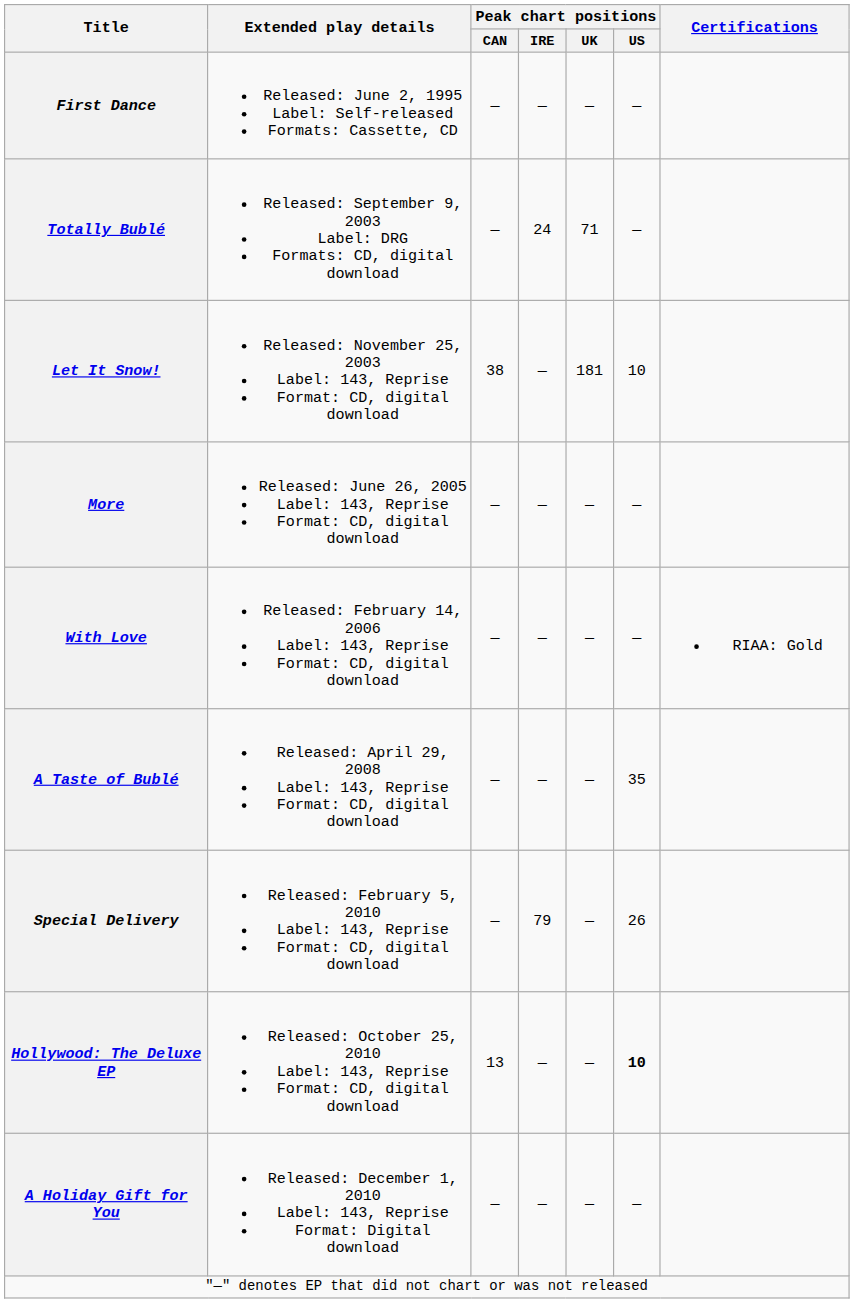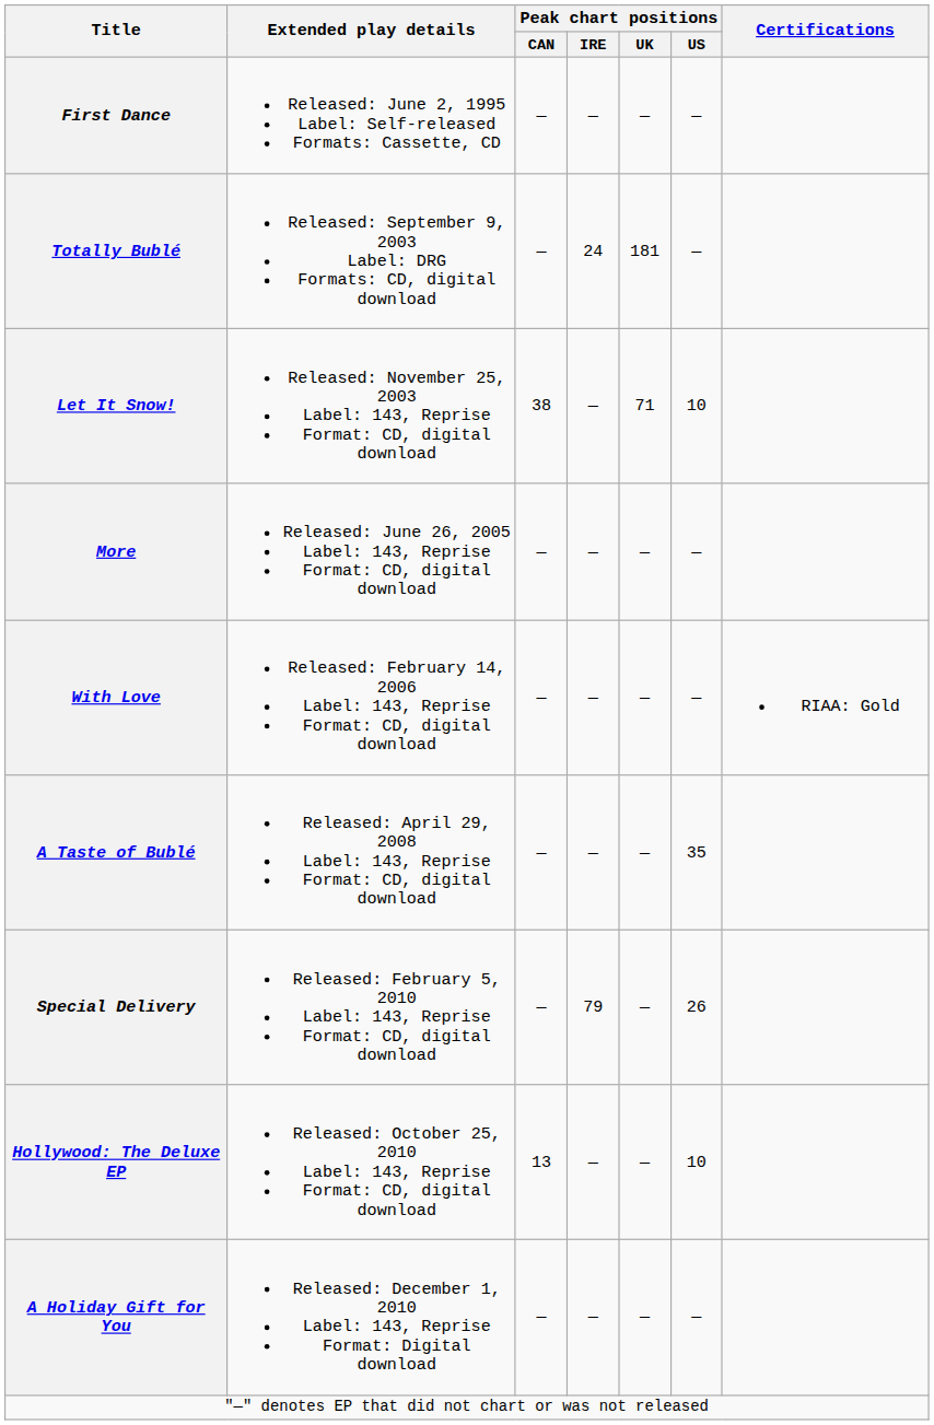 <table class="wikitable plainrowheaders" style="text-align:center;">
 <tr>
 <th scope="col" rowspan="2" style="width:13em;">Title</th>
 <th scope="col" rowspan="2" style="width:17em;">Extended play details</th>
 <th scope="col" colspan="4">Peak chart positions</th>
 <th scope="col" rowspan="2" style="width:12em;"><a href='#'>Certifications</a></th>
 </tr>
 <tr>
 <th scope="col" style="width:3em;font-size:90%;">CAN<br></th>
 <th scope="col" style="width:3em;font-size:90%;">IRE<br></th>
 <th scope="col" style="width:3em;font-size:90%;">UK<br></th>
 <th scope="col" style="width:3em;font-size:90%;">US<br></th>
 </tr>
 <tr>
 <th scope="row"><em>First Dance</em></th>
 <td><br><ul><li>Released: June 2, 1995</li><li>Label: Self-released</li><li>Formats: Cassette, CD</li></ul></td>
 <td>—</td>
 <td>—</td>
 <td>—</td>
 <td>—</td>
 <td></td>
 </tr>
 <tr>
 <th scope="row"><em><a href='#'>Totally Bublé</a></em></th>
 <td><br><ul><li>Released: September 9, 2003</li><li>Label: DRG</li><li>Formats: CD, digital download</li></ul></td>
 <td>—</td>
 <td>24</td>
-<td>71</td>
+<td>181</td>
 <td>—</td>
 <td></td>
 </tr>
 <tr>
 <th scope="row"><em><a href='#'>Let It Snow!</a></em></th>
 <td><br><ul><li>Released: November 25, 2003</li><li>Label: 143, Reprise</li><li>Format: CD, digital download</li></ul></td>
 <td>38</td>
 <td>—</td>
-<td>181</td>
+<td>71</td>
 <td>10</td>
 <td></td>
 </tr>
 <tr>
 <th scope="row"><em><a href='#'>More</a></em></th>
 <td><br><ul><li>Released: June 26, 2005</li><li>Label: 143, Reprise</li><li>Format: CD, digital download</li></ul></td>
 <td>—</td>
 <td>—</td>
 <td>—</td>
 <td>—</td>
 <td></td>
 </tr>
 <tr>
 <th scope="row"><em><a href='#'>With Love</a></em></th>
 <td><br><ul><li>Released: February 14, 2006</li><li>Label: 143, Reprise</li><li>Format: CD, digital download</li></ul></td>
 <td>—</td>
 <td>—</td>
 <td>—</td>
 <td>—</td>
 <td><br><ul><li>RIAA: Gold</li></ul></td>
 </tr>
 <tr>
 <th scope="row"><em><a href='#'>A Taste of Bublé</a></em></th>
 <td><br><ul><li>Released: April 29, 2008</li><li>Label: 143, Reprise</li><li>Format: CD, digital download</li></ul></td>
 <td>—</td>
 <td>—</td>
 <td>—</td>
 <td>35</td>
 <td></td>
 </tr>
 <tr>
 <th scope="row"><em>Special Delivery</em></th>
 <td><br><ul><li>Released: February 5, 2010</li><li>Label: 143, Reprise</li><li>Format: CD, digital download</li></ul></td>
 <td>—</td>
 <td>79</td>
 <td>—</td>
 <td>26</td>
 <td></td>
 </tr>
 <tr>
 <th scope="row"><em><a href='#'>Hollywood: The Deluxe EP</a></em></th>
 <td><br><ul><li>Released: October 25, 2010</li><li>Label: 143, Reprise</li><li>Format: CD, digital download</li></ul></td>
 <td>13</td>
 <td>—</td>
 <td>—</td>
-<td><strong>10</strong></td>
+<td>10</td>
 <td></td>
 </tr>
 <tr>
 <th scope="row"><em><a href='#'>A Holiday Gift for You</a></em></th>
 <td><br><ul><li>Released: December 1, 2010</li><li>Label: 143, Reprise</li><li>Format: Digital download</li></ul></td>
 <td>—</td>
 <td>—</td>
 <td>—</td>
 <td>—</td>
 <td></td>
 </tr>
 <tr>
 <td colspan="14" style="font-size:9pt">"—" denotes EP that did not chart or was not released</td>
 </tr>
 </table>
